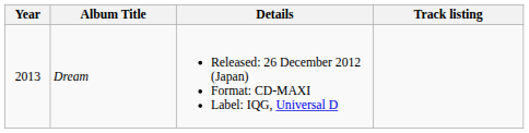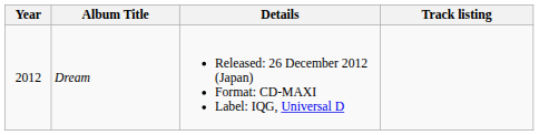 <table class="wikitable">
 <tr>
 <th width="50px">Year</th>
 <th width="150px">Album Title</th>
 <th width="240px">Details</th>
 <th width="180px">Track listing</th>
 </tr>
 <tr>
-<td style="text-align:center">2013</td>
+<td style="text-align:center">2012</td>
 <td><em>Dream</em></td>
 <td><br><ul><li>Released: 26 December 2012 (Japan)</li><li>Format: CD-MAXI</li><li>Label: IQG, <a href='#'>Universal D</a></li></ul></td>
 <td style="font-size: 85%;"></td>
 </tr>
 </table>
